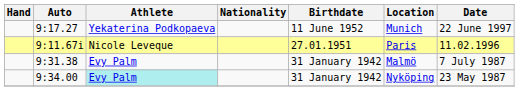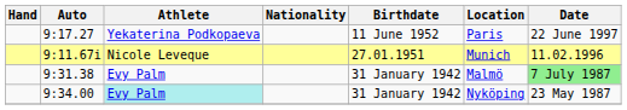 <table class="wikitable">
 <tr>
 <th>Hand</th>
 <th>Auto</th>
 <th>Athlete</th>
 <th>Nationality</th>
 <th>Birthdate</th>
 <th>Location</th>
 <th>Date</th>
 </tr>
 <tr>
 <td></td>
 <td>9:17.27</td>
 <td><a href='#'>Yekaterina Podkopaeva</a></td>
 <td></td>
 <td>11 June 1952</td>
-<td><a href='#'>Munich</a></td>
+<td><a href='#'>Paris</a></td>
 <td>22 June 1997</td>
 </tr>
 <tr style="background:#ff9;">
 <td></td>
 <td>9:11.67i</td>
 <td>Nicole Leveque</td>
 <td></td>
 <td>27.01.1951</td>
-<td><a href='#'>Paris</a></td>
+<td><a href='#'>Munich</a></td>
 <td>11.02.1996</td>
 </tr>
 <tr>
 <td></td>
 <td>9:31.38</td>
 <td><a href='#'>Evy Palm</a></td>
 <td></td>
 <td>31 January 1942</td>
 <td><a href='#'>Malmö</a></td>
-<td>7 July 1987</td>
+<td style="background: lightgreen;">7 July 1987</td>
 </tr>
 <tr>
 <td></td>
 <td>9:34.00</td>
 <td style="background: paleturquoise;"><a href='#'>Evy Palm</a></td>
 <td></td>
 <td>31 January 1942</td>
 <td><a href='#'>Nyköping</a></td>
 <td>23 May 1987</td>
 </tr>
 <tr>
 </tr>
 </table>
